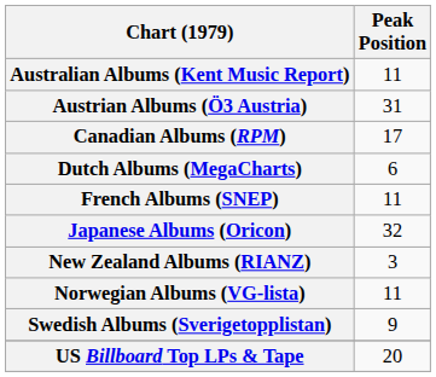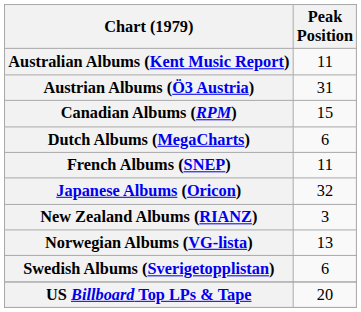 <table class="wikitable sortable plainrowheaders" style="text-align:center;">
 <tr>
 <th>Chart (1979)</th>
 <th>Peak<br>Position</th>
 </tr>
 <tr>
 <th scope="row">Australian Albums (<a href='#'>Kent Music Report</a>)</th>
 <td>11</td>
 </tr>
 <tr>
 <th scope="row">Austrian Albums (<a href='#'>Ö3 Austria</a>)</th>
 <td>31</td>
 </tr>
 <tr>
 <th scope="row">Canadian Albums (<em><a href='#'>RPM</a></em>)</th>
-<td>17</td>
+<td>15</td>
 </tr>
 <tr>
 <th scope="row">Dutch Albums (<a href='#'>MegaCharts</a>)</th>
 <td>6</td>
 </tr>
 <tr>
 <th scope="row">French Albums (<a href='#'>SNEP</a>)</th>
 <td>11</td>
 </tr>
 <tr>
 <th scope="row"><a href='#'>Japanese Albums</a> (<a href='#'>Oricon</a>)</th>
 <td>32</td>
 </tr>
 <tr>
 <th scope="row">New Zealand Albums (<a href='#'>RIANZ</a>)</th>
 <td>3</td>
 </tr>
 <tr>
 <th scope="row">Norwegian Albums (<a href='#'>VG-lista</a>)</th>
-<td>11</td>
+<td>13</td>
 </tr>
 <tr>
 <th scope="row">Swedish Albums (<a href='#'>Sverigetopplistan</a>)</th>
-<td>9</td>
+<td>6</td>
 </tr>
 <tr>
 </tr>
 <tr>
 <th scope="row">US <a href='#'><em>Billboard</em> Top LPs & Tape</a></th>
 <td>20</td>
 </tr>
 <tr>
 </tr>
 </table>
